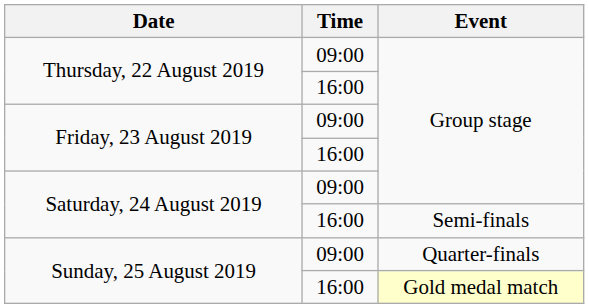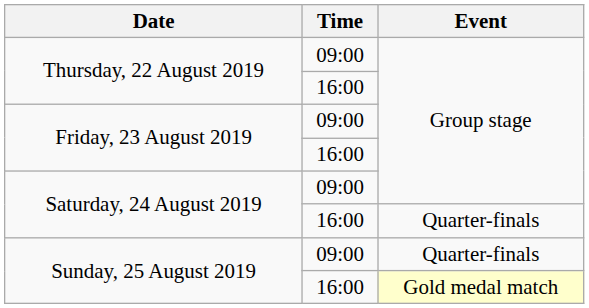 <table class = "wikitable" style="text-align:center;">
 <tr>
 <th width=220>Date</th>
 <th width=50>Time</th>
 <th width=150>Event</th>
 </tr>
 <tr>
 <td rowspan="2">Thursday, 22 August 2019</td>
 <td>09:00</td>
 <td rowspan="5">Group stage</td>
 </tr>
 <tr>
 <td>16:00</td>
 </tr>
 <tr>
 <td rowspan="2">Friday, 23 August 2019</td>
 <td>09:00</td>
 </tr>
 <tr>
 <td>16:00</td>
 </tr>
 <tr>
 <td rowspan="2">Saturday, 24 August 2019</td>
 <td>09:00</td>
 </tr>
 <tr>
 <td>16:00</td>
-<td>Semi-finals</td>
+<td>Quarter-finals</td>
 </tr>
 <tr>
 <td rowspan="2">Sunday, 25 August 2019</td>
 <td>09:00</td>
 <td>Quarter-finals</td>
 </tr>
 <tr>
 <td>16:00</td>
 <td bgcolor="ffffcc">Gold medal match</td>
 </tr>
 </table>
